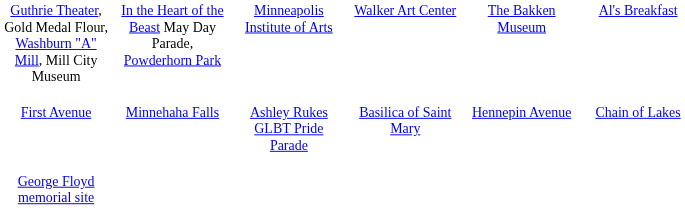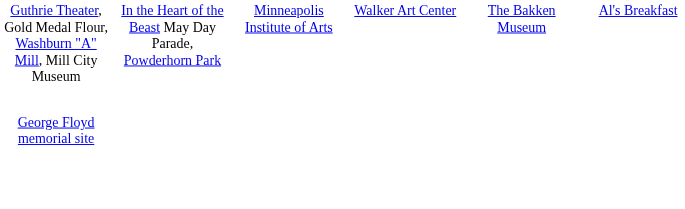 <table style="font-size:90%; text-align:center;" cellspacing="8">
 <tr style="vertical-align:top">
 <td></td>
 <td></td>
 <td></td>
 <td></td>
 <td></td>
 <td></td>
 </tr>
 <tr style="vertical-align:top">
 <td style="width:110px"><a href='#'>Guthrie Theater</a>, Gold Medal Flour, <a href='#'>Washburn "A" Mill</a>, Mill City Museum</td>
 <td style="width:110px"><a href='#'>In the Heart of the Beast</a> May Day Parade, <a href='#'>Powderhorn Park</a></td>
 <td style="width:110px"><a href='#'>Minneapolis Institute of Arts</a></td>
 <td style="width:110px"><a href='#'>Walker Art Center</a></td>
 <td style="width:110px"><a href='#'>The Bakken Museum</a></td>
 <td style="width:110px"><a href='#'>Al's Breakfast</a></td>
 </tr>
 <tr style="vertical-align:top">
 <td></td>
 <td></td>
 <td></td>
 <td></td>
 <td></td>
 <td></td>
 </tr>
 <tr style="vertical-align:top">
-<td style="width:110px"><a href='#'>First Avenue</a></td>
-<td style="width:110px"><a href='#'>Minnehaha Falls</a></td>
-<td style="width:110px"><a href='#'>Ashley Rukes GLBT Pride Parade</a></td>
-<td style="width:110px"><a href='#'>Basilica of Saint Mary</a></td>
-<td style="width:110px"><a href='#'>Hennepin Avenue</a></td>
-<td style="width:110px"><a href='#'>Chain of Lakes</a></td>
-</tr>
-<tr style="vertical-align:top">
 <td></td>
 </tr>
 <tr style="vertical-align:top">
 <td style="width:110px"><a href='#'>George Floyd memorial site</a></td>
 </tr>
 </table>
